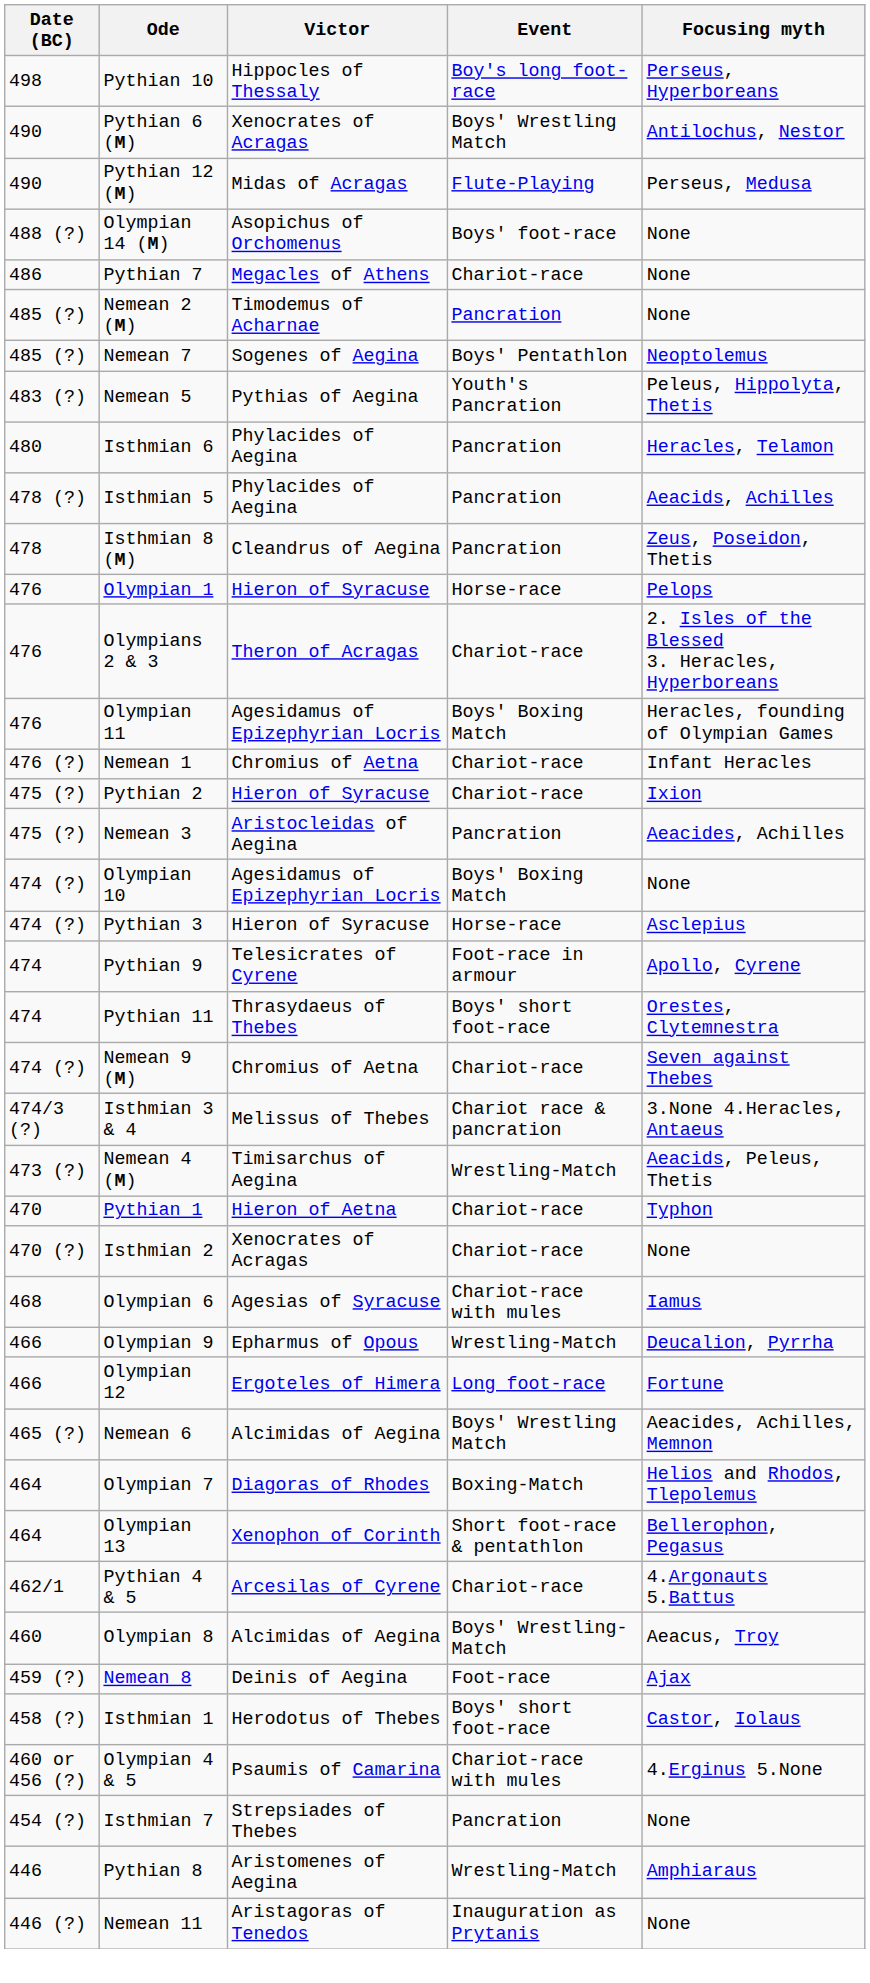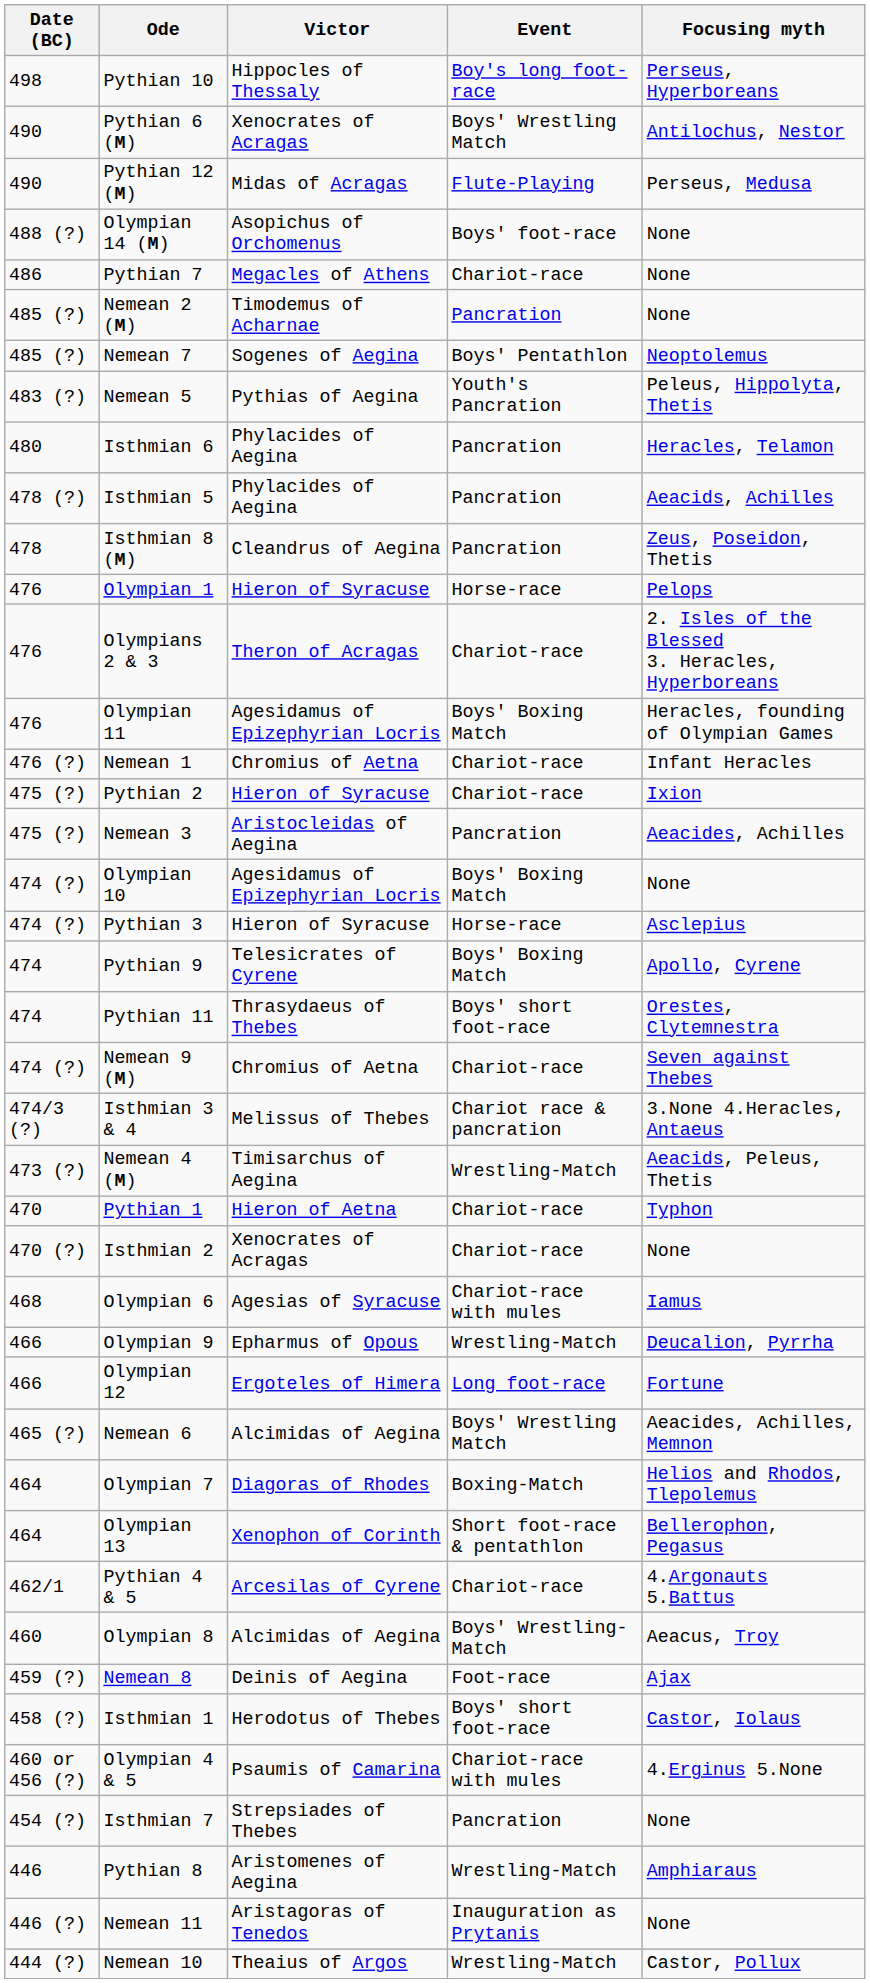 <table class="wikitable">
 <tr>
 <th>Date<br>(BC)</th>
 <th>Ode</th>
 <th>Victor</th>
 <th>Event</th>
 <th>Focusing myth</th>
 </tr>
 <tr>
 <td>498</td>
 <td>Pythian 10</td>
 <td>Hippocles of <a href='#'>Thessaly</a></td>
 <td><a href='#'>Boy's long foot-race</a></td>
 <td><a href='#'>Perseus</a>, <a href='#'>Hyperboreans</a></td>
 </tr>
 <tr>
 <td>490</td>
 <td>Pythian 6 (<strong>M</strong>)</td>
 <td>Xenocrates of <a href='#'>Acragas</a></td>
 <td>Boys' Wrestling Match</td>
 <td><a href='#'>Antilochus</a>, <a href='#'>Nestor</a></td>
 </tr>
 <tr>
 <td>490</td>
 <td>Pythian 12 (<strong>M</strong>)</td>
 <td>Midas of <a href='#'>Acragas</a></td>
 <td><a href='#'>Flute-Playing</a></td>
 <td>Perseus, <a href='#'>Medusa</a></td>
 </tr>
 <tr>
 <td>488 (?)</td>
 <td>Olympian 14 (<strong>M</strong>)</td>
 <td>Asopichus of <a href='#'>Orchomenus</a></td>
 <td>Boys' foot-race</td>
 <td>None</td>
 </tr>
 <tr>
 <td>486</td>
 <td>Pythian 7</td>
 <td><a href='#'>Megacles</a> of <a href='#'>Athens</a></td>
 <td>Chariot-race</td>
 <td>None</td>
 </tr>
 <tr>
 <td>485 (?)</td>
 <td>Nemean 2 (<strong>M</strong>)</td>
 <td>Timodemus of <a href='#'>Acharnae</a></td>
 <td><a href='#'>Pancration</a></td>
 <td>None</td>
 </tr>
 <tr>
 <td>485 (?)</td>
 <td>Nemean 7</td>
 <td>Sogenes of <a href='#'>Aegina</a></td>
 <td>Boys' Pentathlon</td>
 <td><a href='#'>Neoptolemus</a></td>
 </tr>
 <tr>
 <td>483 (?)</td>
 <td>Nemean 5</td>
 <td>Pythias of Aegina</td>
 <td>Youth's Pancration</td>
 <td>Peleus, <a href='#'>Hippolyta</a>, <a href='#'>Thetis</a></td>
 </tr>
 <tr>
 <td>480</td>
 <td>Isthmian 6</td>
 <td>Phylacides of Aegina</td>
 <td>Pancration</td>
 <td><a href='#'>Heracles</a>, <a href='#'>Telamon</a></td>
 </tr>
 <tr>
 <td>478 (?)</td>
 <td>Isthmian 5</td>
 <td>Phylacides of Aegina</td>
 <td>Pancration</td>
 <td><a href='#'>Aeacids</a>, <a href='#'>Achilles</a></td>
 </tr>
 <tr>
 <td>478</td>
 <td>Isthmian 8 (<strong>M</strong>)</td>
 <td>Cleandrus of Aegina</td>
 <td>Pancration</td>
 <td><a href='#'>Zeus</a>, <a href='#'>Poseidon</a>, Thetis</td>
 </tr>
 <tr>
 <td>476</td>
 <td><a href='#'>Olympian 1</a></td>
 <td><a href='#'>Hieron of Syracuse</a></td>
 <td>Horse-race</td>
 <td><a href='#'>Pelops</a></td>
 </tr>
 <tr>
 <td>476</td>
 <td>Olympians 2 & 3</td>
 <td><a href='#'>Theron of Acragas</a></td>
 <td>Chariot-race</td>
 <td>2. <a href='#'>Isles of the Blessed</a><br>3. Heracles, <a href='#'>Hyperboreans</a></td>
 </tr>
 <tr>
 <td>476</td>
 <td>Olympian 11</td>
 <td>Agesidamus of <a href='#'>Epizephyrian Locris</a></td>
 <td>Boys' Boxing Match</td>
 <td>Heracles, founding of Olympian Games</td>
 </tr>
 <tr>
 <td>476 (?)</td>
 <td>Nemean 1</td>
 <td>Chromius of <a href='#'>Aetna</a></td>
 <td>Chariot-race</td>
 <td>Infant Heracles</td>
 </tr>
 <tr>
 <td>475 (?)</td>
 <td>Pythian 2</td>
 <td><a href='#'>Hieron of Syracuse</a></td>
 <td>Chariot-race</td>
 <td><a href='#'>Ixion</a></td>
 </tr>
 <tr>
 <td>475 (?)</td>
 <td>Nemean 3</td>
 <td><a href='#'>Aristocleidas</a> of Aegina</td>
 <td>Pancration</td>
 <td><a href='#'>Aeacides</a>, Achilles</td>
 </tr>
 <tr>
 <td>474 (?)</td>
 <td>Olympian 10</td>
 <td>Agesidamus of <a href='#'>Epizephyrian Locris</a></td>
 <td>Boys' Boxing Match</td>
 <td>None</td>
 </tr>
 <tr>
 <td>474 (?)</td>
 <td>Pythian 3</td>
 <td>Hieron of Syracuse</td>
 <td>Horse-race</td>
 <td><a href='#'>Asclepius</a></td>
 </tr>
 <tr>
 <td>474</td>
 <td>Pythian 9</td>
 <td>Telesicrates of <a href='#'>Cyrene</a></td>
-<td>Foot-race in armour</td>
+<td>Boys' Boxing Match</td>
 <td><a href='#'>Apollo</a>, <a href='#'>Cyrene</a></td>
 </tr>
 <tr>
 <td>474</td>
 <td>Pythian 11</td>
 <td>Thrasydaeus of <a href='#'>Thebes</a></td>
 <td>Boys' short foot-race</td>
 <td><a href='#'>Orestes</a>, <a href='#'>Clytemnestra</a></td>
 </tr>
 <tr>
 <td>474 (?)</td>
 <td>Nemean 9 (<strong>M</strong>)</td>
 <td>Chromius of Aetna</td>
 <td>Chariot-race</td>
 <td><a href='#'>Seven against Thebes</a></td>
 </tr>
 <tr>
 <td>474/3 (?)</td>
 <td>Isthmian 3 & 4</td>
 <td>Melissus of Thebes</td>
 <td>Chariot race & pancration</td>
 <td>3.None 4.Heracles, <a href='#'>Antaeus</a></td>
 </tr>
 <tr>
 <td>473 (?)</td>
 <td>Nemean 4 (<strong>M</strong>)</td>
 <td>Timisarchus of Aegina</td>
 <td>Wrestling-Match</td>
 <td><a href='#'>Aeacids</a>, Peleus, Thetis</td>
 </tr>
 <tr>
 <td>470</td>
 <td><a href='#'>Pythian 1</a></td>
 <td><a href='#'>Hieron of Aetna</a></td>
 <td>Chariot-race</td>
 <td><a href='#'>Typhon</a></td>
 </tr>
 <tr>
 <td>470 (?)</td>
 <td>Isthmian 2</td>
 <td>Xenocrates of Acragas</td>
 <td>Chariot-race</td>
 <td>None</td>
 </tr>
 <tr>
 <td>468</td>
 <td>Olympian 6</td>
 <td>Agesias of <a href='#'>Syracuse</a></td>
 <td>Chariot-race with mules</td>
 <td><a href='#'>Iamus</a></td>
 </tr>
 <tr>
 <td>466</td>
 <td>Olympian 9</td>
 <td>Epharmus of <a href='#'>Opous</a></td>
 <td>Wrestling-Match</td>
 <td><a href='#'>Deucalion</a>, <a href='#'>Pyrrha</a></td>
 </tr>
 <tr>
 <td>466</td>
 <td>Olympian 12</td>
 <td><a href='#'>Ergoteles of Himera</a></td>
 <td><a href='#'>Long foot-race</a></td>
 <td><a href='#'>Fortune</a></td>
 </tr>
 <tr>
 <td>465 (?)</td>
 <td>Nemean 6</td>
 <td>Alcimidas of Aegina</td>
 <td>Boys' Wrestling Match</td>
 <td>Aeacides, Achilles, <a href='#'>Memnon</a></td>
 </tr>
 <tr>
 <td>464</td>
 <td>Olympian 7</td>
 <td><a href='#'>Diagoras of Rhodes</a></td>
 <td>Boxing-Match</td>
 <td><a href='#'>Helios</a> and <a href='#'>Rhodos</a>, <a href='#'>Tlepolemus</a></td>
 </tr>
 <tr>
 <td>464</td>
 <td>Olympian 13</td>
 <td><a href='#'>Xenophon of Corinth</a></td>
 <td>Short foot-race & pentathlon</td>
 <td><a href='#'>Bellerophon</a>, <a href='#'>Pegasus</a></td>
 </tr>
 <tr>
 <td>462/1</td>
 <td>Pythian 4 & 5</td>
 <td><a href='#'>Arcesilas of Cyrene</a></td>
 <td>Chariot-race</td>
 <td>4.<a href='#'>Argonauts</a> 5.<a href='#'>Battus</a></td>
 </tr>
 <tr>
 <td>460</td>
 <td>Olympian 8</td>
 <td>Alcimidas of Aegina</td>
 <td>Boys' Wrestling-Match</td>
 <td>Aeacus, <a href='#'>Troy</a></td>
 </tr>
 <tr>
 <td>459 (?)</td>
 <td><a href='#'>Nemean 8</a></td>
 <td>Deinis of Aegina</td>
 <td>Foot-race</td>
 <td><a href='#'>Ajax</a></td>
 </tr>
 <tr>
 <td>458 (?)</td>
 <td>Isthmian 1</td>
 <td>Herodotus of Thebes</td>
 <td>Boys' short foot-race</td>
 <td><a href='#'>Castor</a>, <a href='#'>Iolaus</a></td>
 </tr>
 <tr>
 <td>460 or 456 (?)</td>
 <td>Olympian 4 & 5</td>
 <td>Psaumis of <a href='#'>Camarina</a></td>
 <td>Chariot-race with mules</td>
 <td>4.<a href='#'>Erginus</a> 5.None</td>
 </tr>
 <tr>
 <td>454 (?)</td>
 <td>Isthmian 7</td>
 <td>Strepsiades of Thebes</td>
 <td>Pancration</td>
 <td>None</td>
 </tr>
 <tr>
 <td>446</td>
 <td>Pythian 8</td>
 <td>Aristomenes of Aegina</td>
 <td>Wrestling-Match</td>
 <td><a href='#'>Amphiaraus</a></td>
 </tr>
 <tr>
 <td>446 (?)</td>
 <td>Nemean 11</td>
 <td>Aristagoras of <a href='#'>Tenedos</a></td>
 <td>Inauguration as <a href='#'>Prytanis</a></td>
 <td>None</td>
 </tr>
+<tr>
+<td>444 (?)</td>
+<td>Nemean 10</td>
+<td>Theaius of <a href='#'>Argos</a></td>
+<td>Wrestling-Match</td>
+<td>Castor, <a href='#'>Pollux</a></td>
+</tr>
 </table>
